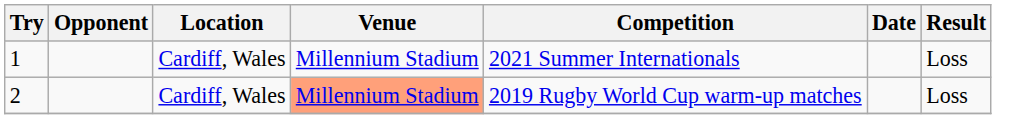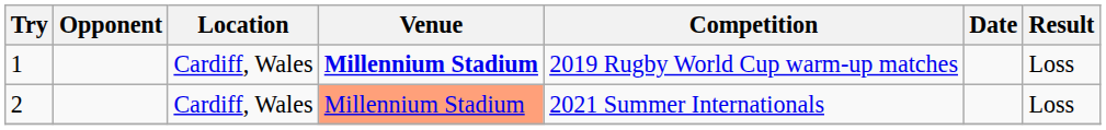 <table class="wikitable sortable" style="font-size:95%">
 <tr>
 <th>Try</th>
 <th>Opponent</th>
 <th>Location</th>
 <th>Venue</th>
 <th>Competition</th>
 <th>Date</th>
 <th>Result</th>
 </tr>
 <tr>
 <td>1</td>
 <td></td>
 <td><a href='#'>Cardiff</a>, Wales</td>
-<td><a href='#'>Millennium Stadium</a></td>
-<td><a href='#'>2021 Summer Internationals</a></td>
+<td><strong><a href='#'>Millennium Stadium</a></strong></td>
+<td><a href='#'>2019 Rugby World Cup warm-up matches</a></td>
 <td></td>
 <td>Loss</td>
 </tr>
 <tr>
 <td>2</td>
 <td></td>
 <td><a href='#'>Cardiff</a>, Wales</td>
 <td style="background: lightsalmon;"><a href='#'>Millennium Stadium</a></td>
-<td><a href='#'>2019 Rugby World Cup warm-up matches</a></td>
+<td><a href='#'>2021 Summer Internationals</a></td>
 <td></td>
 <td>Loss</td>
 </tr>
 <tr>
 </tr>
 </table>
